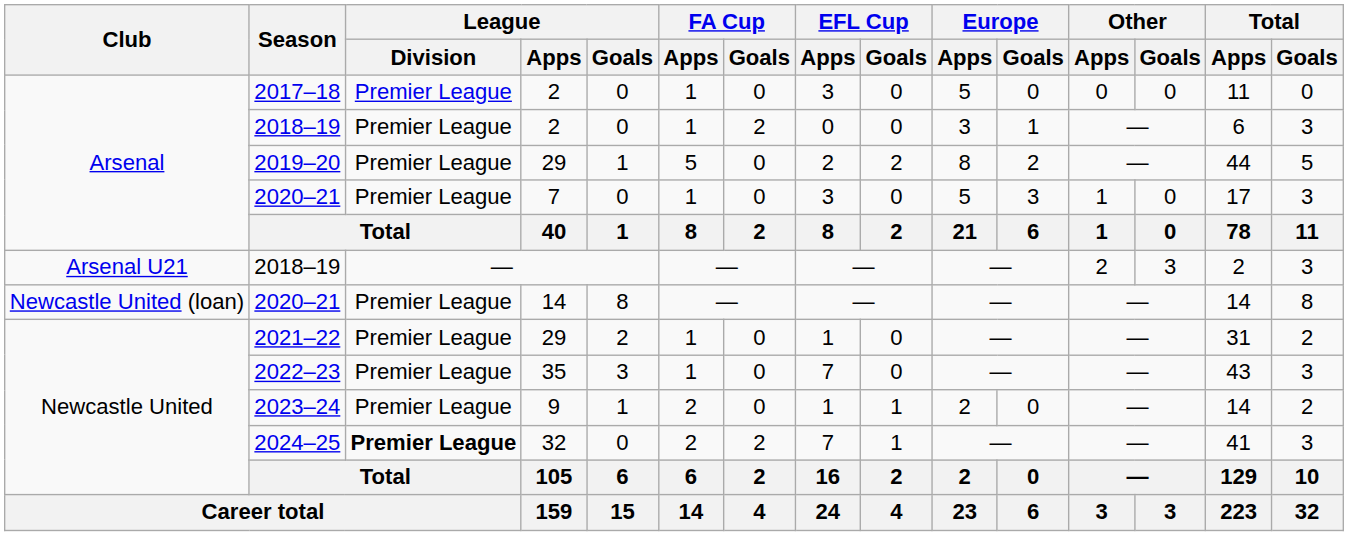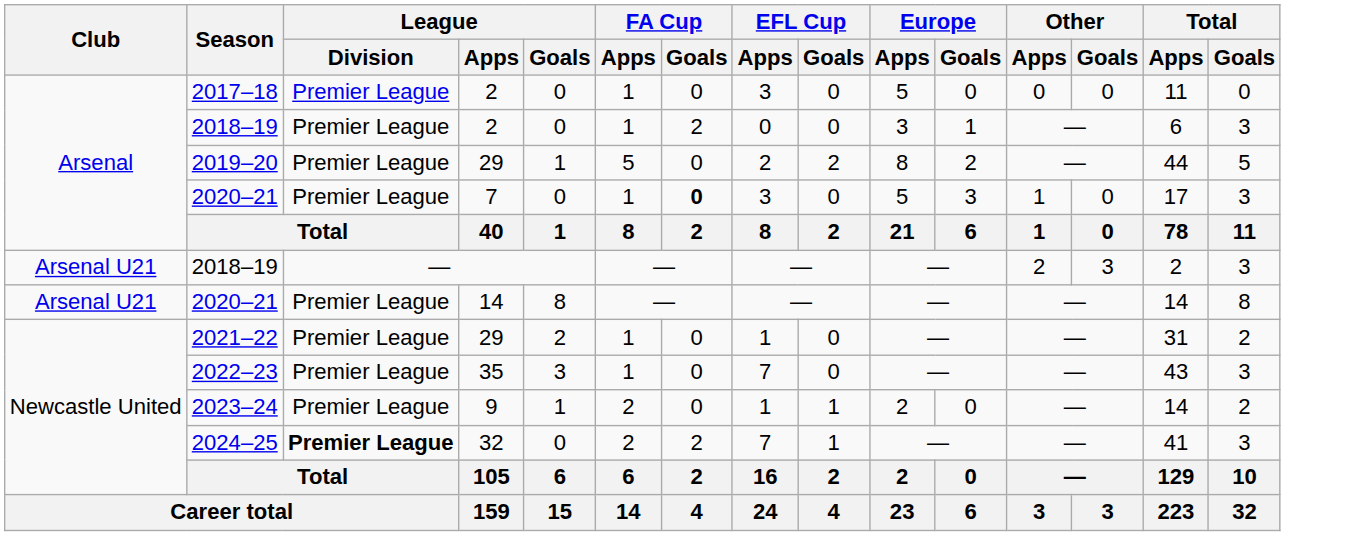 <table class="wikitable" style="text-align: center;">
 <tr>
 <th rowspan="2">Club</th>
 <th rowspan="2">Season</th>
 <th colspan="3">League</th>
 <th colspan="2"><a href='#'>FA Cup</a></th>
 <th colspan="2"><a href='#'>EFL Cup</a></th>
 <th colspan="2"><a href='#'>Europe</a></th>
 <th colspan="2">Other</th>
 <th colspan="2">Total</th>
 </tr>
 <tr>
 <th>Division</th>
 <th>Apps</th>
 <th>Goals</th>
 <th>Apps</th>
 <th>Goals</th>
 <th>Apps</th>
 <th>Goals</th>
 <th>Apps</th>
 <th>Goals</th>
 <th>Apps</th>
 <th>Goals</th>
 <th>Apps</th>
 <th>Goals</th>
 </tr>
 <tr>
 <td rowspan="5"><a href='#'>Arsenal</a></td>
 <td><a href='#'>2017–18</a></td>
 <td><a href='#'>Premier League</a></td>
 <td>2</td>
 <td>0</td>
 <td>1</td>
 <td>0</td>
 <td>3</td>
 <td>0</td>
 <td>5</td>
 <td>0</td>
 <td>0</td>
 <td>0</td>
 <td>11</td>
 <td>0</td>
 </tr>
 <tr>
 <td><a href='#'>2018–19</a></td>
 <td>Premier League</td>
 <td>2</td>
 <td>0</td>
 <td>1</td>
 <td>2</td>
 <td>0</td>
 <td>0</td>
 <td>3</td>
 <td>1</td>
 <td colspan="2">—</td>
 <td>6</td>
 <td>3</td>
 </tr>
 <tr>
 <td><a href='#'>2019–20</a></td>
 <td>Premier League</td>
 <td>29</td>
 <td>1</td>
 <td>5</td>
 <td>0</td>
 <td>2</td>
 <td>2</td>
 <td>8</td>
 <td>2</td>
 <td colspan="2">—</td>
 <td>44</td>
 <td>5</td>
 </tr>
 <tr>
 <td><a href='#'>2020–21</a></td>
 <td>Premier League</td>
 <td>7</td>
 <td>0</td>
 <td>1</td>
-<td>0</td>
+<td><strong>0</strong></td>
 <td>3</td>
 <td>0</td>
 <td>5</td>
 <td>3</td>
 <td>1</td>
 <td>0</td>
 <td>17</td>
 <td>3</td>
 </tr>
 <tr>
 <th colspan="2">Total</th>
 <th>40</th>
 <th>1</th>
 <th>8</th>
 <th>2</th>
 <th>8</th>
 <th>2</th>
 <th>21</th>
 <th>6</th>
 <th>1</th>
 <th>0</th>
 <th>78</th>
 <th>11</th>
 </tr>
 <tr>
 <td><a href='#'>Arsenal U21</a></td>
 <td>2018–19</td>
 <td colspan="3">—</td>
 <td colspan="2">—</td>
 <td colspan="2">—</td>
 <td colspan="2">—</td>
 <td>2</td>
 <td>3</td>
 <td>2</td>
 <td>3</td>
 </tr>
 <tr>
-<td><a href='#'>Newcastle United</a> (loan)</td>
+<td><a href='#'>Arsenal U21</a></td>
 <td><a href='#'>2020–21</a></td>
 <td>Premier League</td>
 <td>14</td>
 <td>8</td>
 <td colspan="2">—</td>
 <td colspan="2">—</td>
 <td colspan="2">—</td>
 <td colspan="2">—</td>
 <td>14</td>
 <td>8</td>
 </tr>
 <tr>
 <td rowspan="5">Newcastle United</td>
 <td><a href='#'>2021–22</a></td>
 <td>Premier League</td>
 <td>29</td>
 <td>2</td>
 <td>1</td>
 <td>0</td>
 <td>1</td>
 <td>0</td>
 <td colspan="2">—</td>
 <td colspan="2">—</td>
 <td>31</td>
 <td>2</td>
 </tr>
 <tr>
 <td><a href='#'>2022–23</a></td>
 <td>Premier League</td>
 <td>35</td>
 <td>3</td>
 <td>1</td>
 <td>0</td>
 <td>7</td>
 <td>0</td>
 <td colspan="2">—</td>
 <td colspan="2">—</td>
 <td>43</td>
 <td>3</td>
 </tr>
 <tr>
 <td><a href='#'>2023–24</a></td>
 <td>Premier League</td>
 <td>9</td>
 <td>1</td>
 <td>2</td>
 <td>0</td>
 <td>1</td>
 <td>1</td>
 <td>2</td>
 <td>0</td>
 <td colspan="2">—</td>
 <td>14</td>
 <td>2</td>
 </tr>
 <tr>
 <td><a href='#'>2024–25</a></td>
 <td><strong>Premier League</strong></td>
 <td>32</td>
 <td>0</td>
 <td>2</td>
 <td>2</td>
 <td>7</td>
 <td>1</td>
 <td colspan="2">—</td>
 <td colspan="2">—</td>
 <td>41</td>
 <td>3</td>
 </tr>
 <tr>
 <th colspan="2">Total</th>
 <th>105</th>
 <th>6</th>
 <th>6</th>
 <th>2</th>
 <th>16</th>
 <th>2</th>
 <th>2</th>
 <th>0</th>
 <th colspan="2">—</th>
 <th>129</th>
 <th>10</th>
 </tr>
 <tr>
 <th colspan="3">Career total</th>
 <th>159</th>
 <th>15</th>
 <th>14</th>
 <th>4</th>
 <th>24</th>
 <th>4</th>
 <th>23</th>
 <th>6</th>
 <th>3</th>
 <th>3</th>
 <th>223</th>
 <th>32</th>
 </tr>
 </table>
